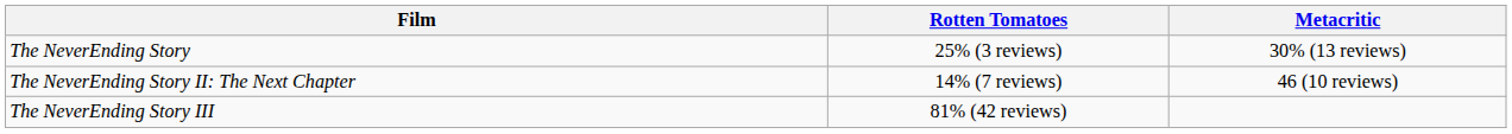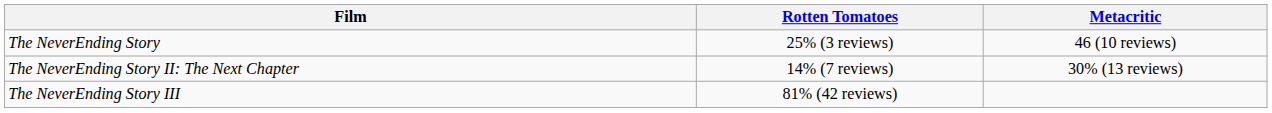 <table class="wikitable sortable" width="99%" border="1" style="text-align: center;">
 <tr>
 <th>Film</th>
 <th><a href='#'>Rotten Tomatoes</a></th>
 <th><a href='#'>Metacritic</a></th>
 </tr>
 <tr>
 <td style="text-align: left;"><em>The NeverEnding Story</em></td>
 <td>25% (3 reviews)</td>
-<td>30% (13 reviews)</td>
+<td>46 (10 reviews)</td>
 </tr>
 <tr>
 <td style="text-align: left;"><em>The NeverEnding Story II: The Next Chapter</em></td>
 <td>14% (7 reviews)</td>
-<td>46 (10 reviews)</td>
+<td>30% (13 reviews)</td>
 </tr>
 <tr>
 <td style="text-align: left;"><em>The NeverEnding Story III</em></td>
 <td>81% (42 reviews)</td>
 <td></td>
 </tr>
 </table>
